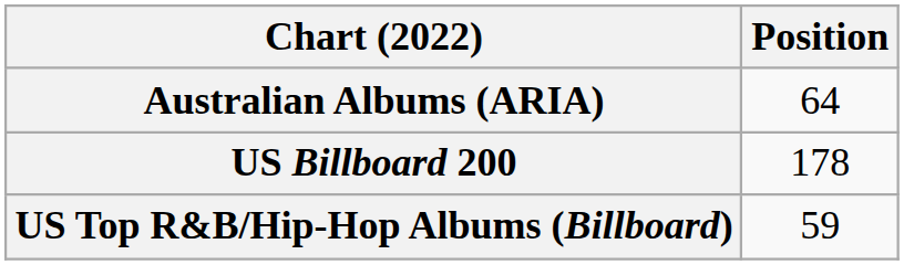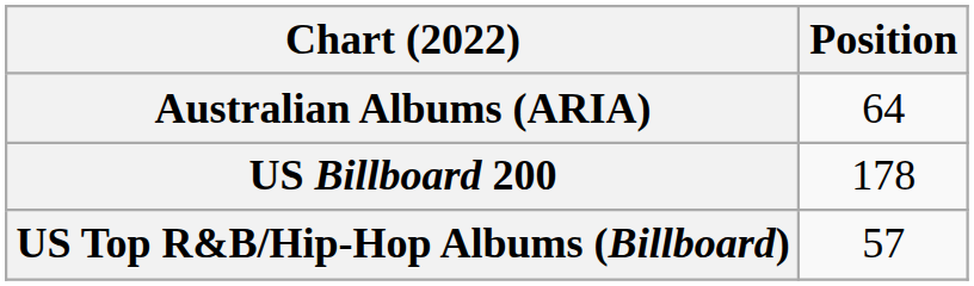 <table class="wikitable sortable plainrowheaders" style="text-align:center">
 <tr>
 <th scope="col">Chart (2022)</th>
 <th scope="col">Position</th>
 </tr>
 <tr>
 <th scope="row">Australian Albums (ARIA)</th>
 <td>64</td>
 </tr>
 <tr>
 <th scope="row">US <em>Billboard</em> 200</th>
 <td>178</td>
 </tr>
 <tr>
 <th scope="row">US Top R&B/Hip-Hop Albums (<em>Billboard</em>)</th>
-<td>59</td>
+<td>57</td>
 </tr>
 </table>
